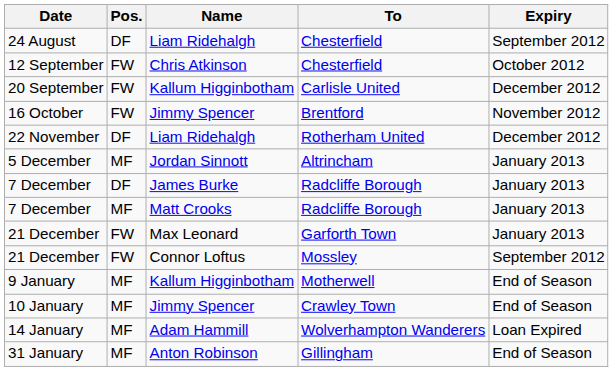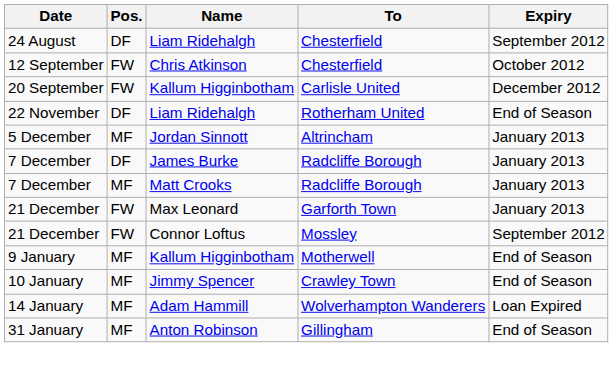 <table class="wikitable">
 <tr>
 <th>Date</th>
 <th>Pos.</th>
 <th>Name</th>
 <th>To</th>
 <th>Expiry</th>
 </tr>
 <tr>
 <td>24 August</td>
 <td>DF</td>
 <td> <a href='#'>Liam Ridehalgh</a></td>
 <td> <a href='#'>Chesterfield</a></td>
 <td>September 2012</td>
 </tr>
 <tr>
 <td>12 September</td>
 <td>FW</td>
 <td> <a href='#'>Chris Atkinson</a></td>
 <td> <a href='#'>Chesterfield</a></td>
 <td>October 2012</td>
 </tr>
 <tr>
 <td>20 September</td>
 <td>FW</td>
 <td> <a href='#'>Kallum Higginbotham</a></td>
 <td> <a href='#'>Carlisle United</a></td>
 <td>December 2012</td>
 </tr>
 <tr>
-<td>16 October</td>
-<td>FW</td>
-<td> <a href='#'>Jimmy Spencer</a></td>
-<td> <a href='#'>Brentford</a></td>
-<td>November 2012</td>
-</tr>
-<tr>
 <td>22 November</td>
 <td>DF</td>
 <td> <a href='#'>Liam Ridehalgh</a></td>
 <td> <a href='#'>Rotherham United</a></td>
-<td>December 2012</td>
+<td>End of Season</td>
 </tr>
 <tr>
 <td>5 December</td>
 <td>MF</td>
 <td> <a href='#'>Jordan Sinnott</a></td>
 <td> <a href='#'>Altrincham</a></td>
 <td>January 2013</td>
 </tr>
 <tr>
 <td>7 December</td>
 <td>DF</td>
 <td> <a href='#'>James Burke</a></td>
 <td> <a href='#'>Radcliffe Borough</a></td>
 <td>January 2013</td>
 </tr>
 <tr>
 <td>7 December</td>
 <td>MF</td>
 <td> <a href='#'>Matt Crooks</a></td>
 <td> <a href='#'>Radcliffe Borough</a></td>
 <td>January 2013</td>
 </tr>
 <tr>
 <td>21 December</td>
 <td>FW</td>
 <td> Max Leonard</td>
 <td> <a href='#'>Garforth Town</a></td>
 <td>January 2013</td>
 </tr>
 <tr>
 <td>21 December</td>
 <td>FW</td>
 <td> Connor Loftus</td>
 <td> <a href='#'>Mossley</a></td>
 <td>September 2012</td>
 </tr>
 <tr>
 <td>9 January</td>
 <td>MF</td>
 <td> <a href='#'>Kallum Higginbotham</a></td>
 <td> <a href='#'>Motherwell</a></td>
 <td>End of Season</td>
 </tr>
 <tr>
 <td>10 January</td>
 <td>MF</td>
 <td> <a href='#'>Jimmy Spencer</a></td>
 <td> <a href='#'>Crawley Town</a></td>
 <td>End of Season</td>
 </tr>
 <tr>
 <td>14 January</td>
 <td>MF</td>
 <td> <a href='#'>Adam Hammill</a></td>
 <td> <a href='#'>Wolverhampton Wanderers</a></td>
 <td>Loan Expired</td>
 </tr>
 <tr>
 <td>31 January</td>
 <td>MF</td>
 <td> <a href='#'>Anton Robinson</a></td>
 <td> <a href='#'>Gillingham</a></td>
 <td>End of Season</td>
 </tr>
 </table>
